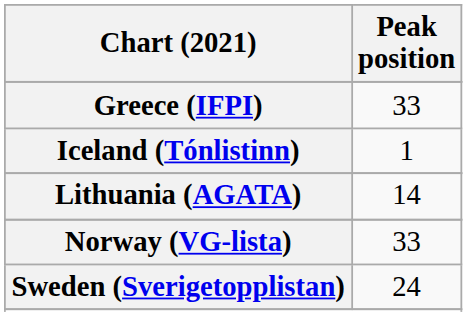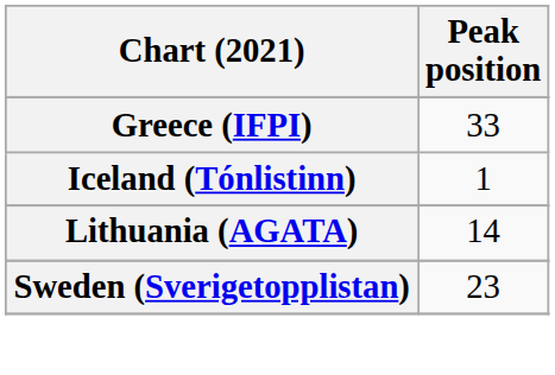 <table class="wikitable sortable plainrowheaders" style="text-align:center">
 <tr>
 <th scope="col">Chart (2021)</th>
 <th scope="col">Peak<br>position</th>
 </tr>
 <tr>
 </tr>
 <tr>
 </tr>
 <tr>
 <th scope="row">Greece (<a href='#'>IFPI</a>)</th>
 <td>33</td>
 </tr>
 <tr>
 <th scope="row">Iceland (<a href='#'>Tónlistinn</a>)</th>
 <td>1</td>
 </tr>
 <tr>
 </tr>
 <tr>
 <th scope="row">Lithuania (<a href='#'>AGATA</a>)</th>
 <td>14</td>
 </tr>
 <tr>
 </tr>
 <tr>
-<th scope="row">Norway (<a href='#'>VG-lista</a>)</th>
-<td>33</td>
-</tr>
-<tr>
 <th scope="row">Sweden (<a href='#'>Sverigetopplistan</a>)</th>
-<td>24</td>
+<td>23</td>
 </tr>
 <tr>
 </tr>
 <tr>
 </tr>
 <tr>
 </tr>
 </table>
